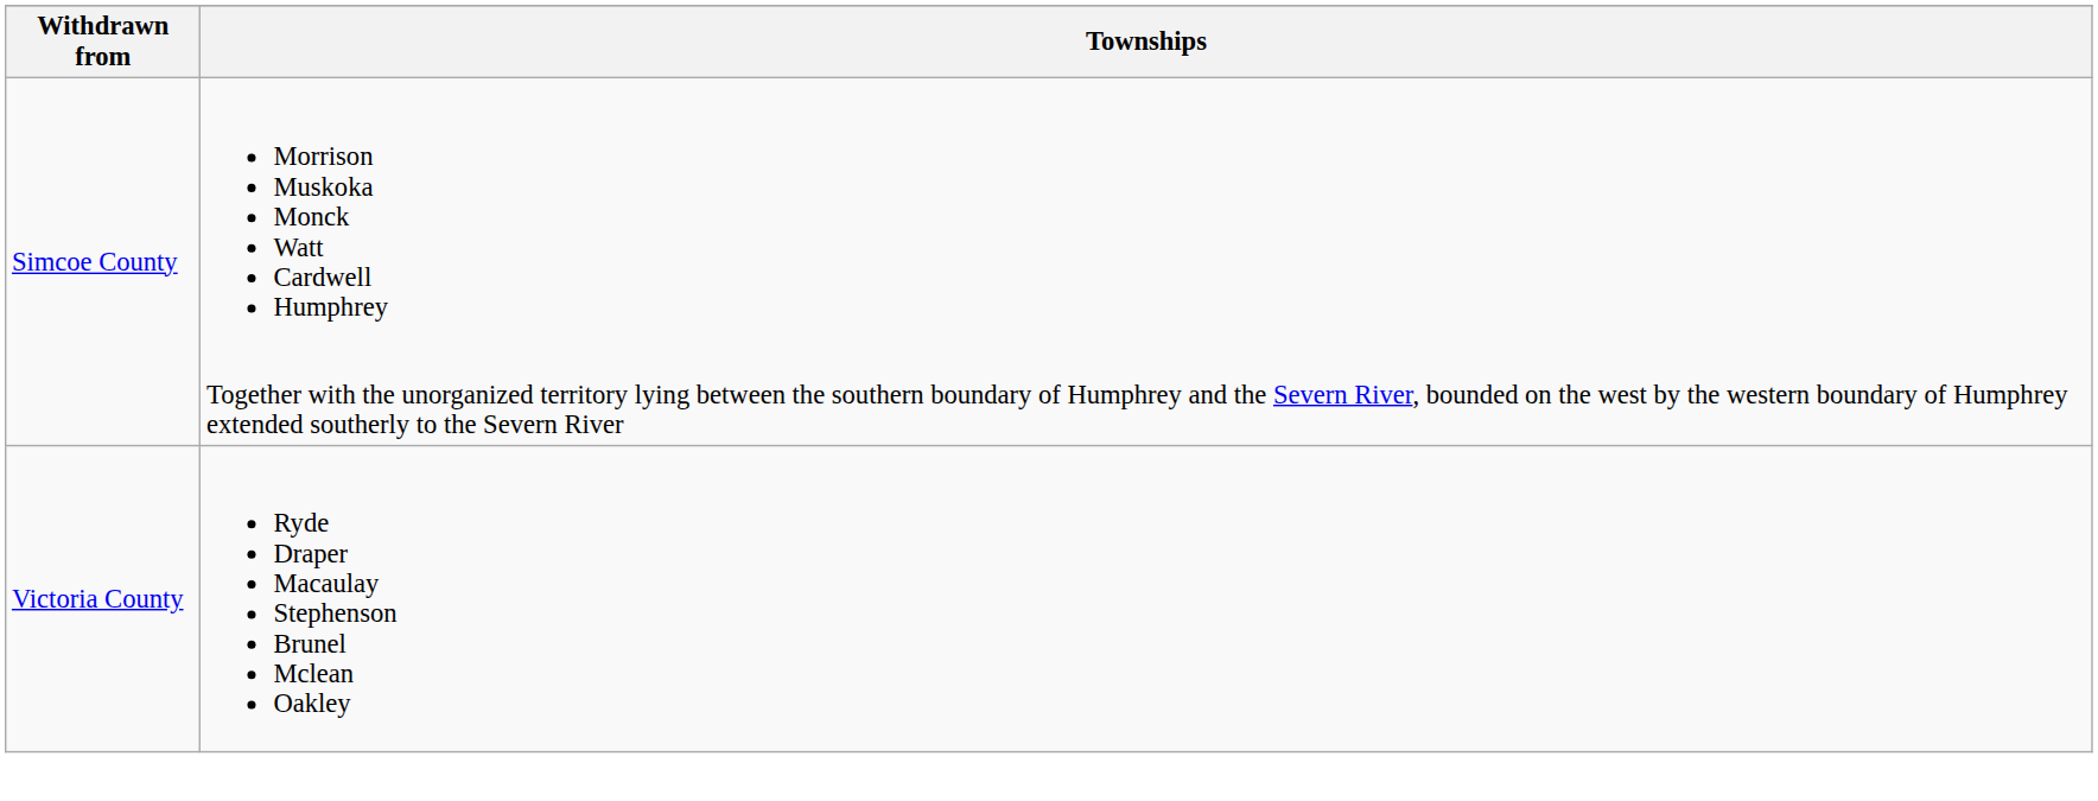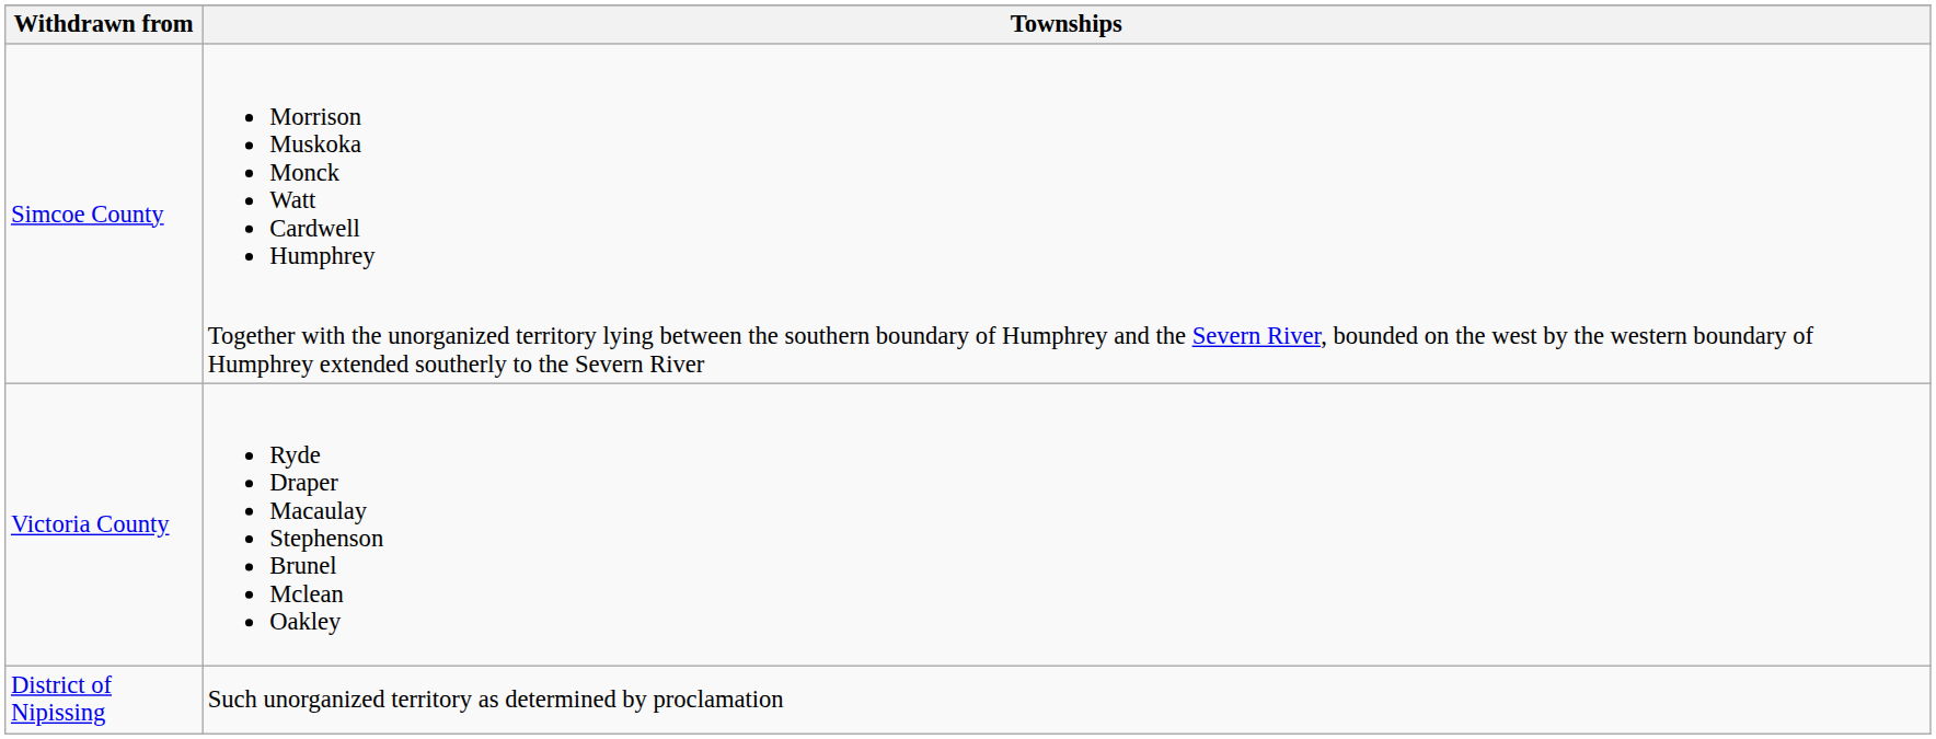 <table class = "wikitable">
 <tr>
 </tr>
 <tr>
 <th>Withdrawn from</th>
 <th>Townships</th>
 </tr>
 <tr>
 <td><a href='#'>Simcoe County</a></td>
 <td><br><ul><li>Morrison</li><li>Muskoka</li><li>Monck</li><li>Watt</li><li>Cardwell</li><li>Humphrey</li></ul><br>Together with the unorganized territory lying between the southern boundary of Humphrey and the <a href='#'>Severn River</a>, bounded on the west by the western boundary of Humphrey extended southerly to the Severn River</td>
 </tr>
 <tr>
 <td><a href='#'>Victoria County</a></td>
 <td><br><ul><li>Ryde</li><li>Draper</li><li>Macaulay</li><li>Stephenson</li><li>Brunel</li><li>Mclean</li><li>Oakley</li></ul></td>
 </tr>
+<tr>
+<td><a href='#'>District of Nipissing</a></td>
+<td>Such unorganized territory as determined by proclamation</td>
+</tr>
 </table>
